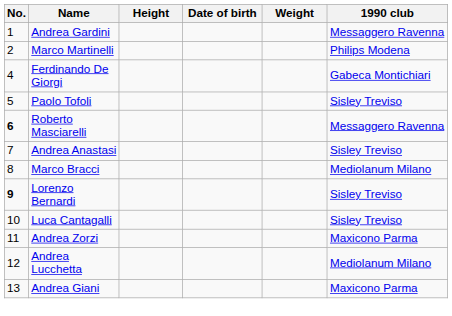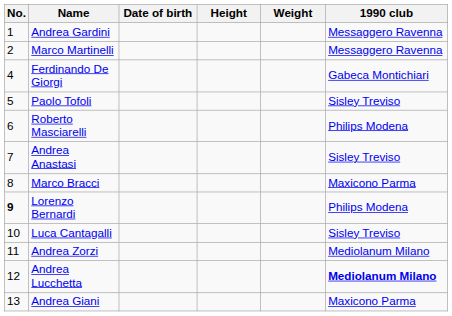 <table class=wikitable sortable style=font-size:100%; text-align:center;>
 <tr>
 <th>No.</th>
 <th style=width:12em>Name</th>
+<th style=width:15em>Date of birth</th>
 <th style=width:9em>Height</th>
-<th style=width:15em>Date of birth</th>
 <th style=width:9em>Weight</th>
 <th style=width:19em>1990 club</th>
 </tr>
 <tr>
 <td>1</td>
 <td><a href='#'>Andrea Gardini</a></td>
 <td></td>
 <td></td>
 <td></td>
 <td><a href='#'>Messaggero Ravenna</a></td>
 </tr>
 <tr>
 <td>2</td>
 <td><a href='#'>Marco Martinelli</a></td>
 <td></td>
 <td></td>
 <td></td>
-<td><a href='#'>Philips Modena</a></td>
+<td><a href='#'>Messaggero Ravenna</a></td>
 </tr>
 <tr>
 <td>4</td>
 <td><a href='#'>Ferdinando De Giorgi</a></td>
 <td></td>
 <td></td>
 <td></td>
 <td><a href='#'>Gabeca Montichiari</a></td>
 </tr>
 <tr>
 <td>5</td>
 <td><a href='#'>Paolo Tofoli</a></td>
 <td></td>
 <td></td>
 <td></td>
 <td><a href='#'>Sisley Treviso</a></td>
 </tr>
 <tr>
-<td><strong>6</strong></td>
+<td>6</td>
 <td><a href='#'>Roberto Masciarelli</a></td>
 <td></td>
 <td></td>
 <td></td>
-<td><a href='#'>Messaggero Ravenna</a></td>
+<td><a href='#'>Philips Modena</a></td>
 </tr>
 <tr>
 <td>7</td>
 <td><a href='#'>Andrea Anastasi</a></td>
 <td></td>
 <td></td>
 <td></td>
 <td><a href='#'>Sisley Treviso</a></td>
 </tr>
 <tr>
 <td>8</td>
 <td><a href='#'>Marco Bracci</a></td>
 <td></td>
 <td></td>
 <td></td>
-<td><a href='#'>Mediolanum Milano</a></td>
+<td><a href='#'>Maxicono Parma</a></td>
 </tr>
 <tr>
 <td><strong>9</strong></td>
 <td><a href='#'>Lorenzo Bernardi</a></td>
 <td></td>
 <td></td>
 <td></td>
-<td><a href='#'>Sisley Treviso</a></td>
+<td><a href='#'>Philips Modena</a></td>
 </tr>
 <tr>
 <td>10</td>
 <td><a href='#'>Luca Cantagalli</a></td>
 <td></td>
 <td></td>
 <td></td>
 <td><a href='#'>Sisley Treviso</a></td>
 </tr>
 <tr>
 <td>11</td>
 <td><a href='#'>Andrea Zorzi</a></td>
 <td></td>
 <td></td>
 <td></td>
-<td><a href='#'>Maxicono Parma</a></td>
+<td><a href='#'>Mediolanum Milano</a></td>
 </tr>
 <tr>
 <td>12</td>
 <td><a href='#'>Andrea Lucchetta</a></td>
 <td></td>
 <td></td>
 <td></td>
-<td><a href='#'>Mediolanum Milano</a></td>
+<td><strong><a href='#'>Mediolanum Milano</a></strong></td>
 </tr>
 <tr>
 <td>13</td>
 <td><a href='#'>Andrea Giani</a></td>
 <td></td>
 <td></td>
 <td></td>
 <td><a href='#'>Maxicono Parma</a></td>
 </tr>
 </table>
